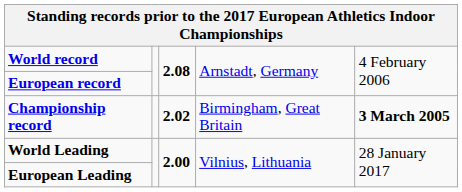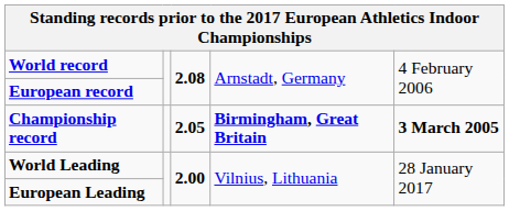 <table class="wikitable" width=75%>
 <tr>
 <th colspan="5">Standing records prior to the 2017 European Athletics Indoor Championships</th>
 </tr>
 <tr>
 <td><strong><a href='#'>World record</a></strong></td>
 <td rowspan=2></td>
 <td rowspan=2><strong>2.08</strong></td>
 <td rowspan=2><a href='#'>Arnstadt</a>, <a href='#'>Germany</a></td>
 <td rowspan=2>4 February 2006</td>
 </tr>
 <tr>
 <td><strong><a href='#'>European record</a></strong></td>
 </tr>
 <tr>
 <td><strong><a href='#'>Championship record</a></strong></td>
 <td></td>
-<td><strong>2.02</strong></td>
-<td><a href='#'>Birmingham</a>, <a href='#'>Great Britain</a></td>
+<td><strong>2.05</strong></td>
+<td><strong><a href='#'>Birmingham</a>, <a href='#'>Great Britain</a></strong></td>
 <td><strong>3 March 2005</strong></td>
 </tr>
 <tr>
 <td><strong>World Leading</strong></td>
 <td rowspan=2></td>
 <td rowspan=2><strong>2.00</strong></td>
 <td rowspan=2><a href='#'>Vilnius</a>, <a href='#'>Lithuania</a></td>
 <td rowspan=2>28 January 2017</td>
 </tr>
 <tr>
 <td><strong>European Leading</strong></td>
 </tr>
 </table>
